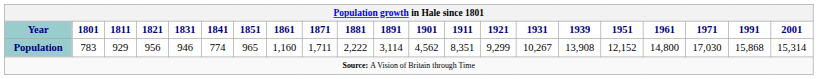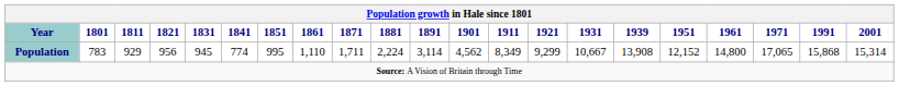 <table class="wikitable" style="font-size:90%;width:70%;border:0px;text-align:center;line-height:120%;">
 <tr>
 <th colspan="21" style="text-align:center;font-size:90%;"><a href='#'>Population growth</a> in Hale since 1801</th>
 </tr>
 <tr>
 <th style="background: #99CCCC; color: #000080" height="17">Year</th>
 <th style="background: #FFFFFF; color:#000080;">1801</th>
 <th style="background: #FFFFFF; color:#000080;">1811</th>
 <th style="background: #FFFFFF; color:#000080;">1821</th>
 <th style="background: #FFFFFF; color:#000080;">1831</th>
 <th style="background: #FFFFFF; color:#000080;">1841</th>
 <th style="background: #FFFFFF; color:#000080;">1851</th>
 <th style="background: #FFFFFF; color:#000080;">1861</th>
 <th style="background: #FFFFFF; color:#000080;">1871</th>
 <th style="background: #FFFFFF; color:#000080;">1881</th>
 <th style="background: #FFFFFF; color:#000080;">1891</th>
 <th style="background: #FFFFFF; color:#000080;">1901</th>
 <th style="background: #FFFFFF; color:#000080;">1911</th>
 <th style="background: #FFFFFF; color:#000080;">1921</th>
 <th style="background: #FFFFFF; color:#000080;">1931</th>
 <th style="background: #FFFFFF; color:#000080;">1939</th>
 <th style="background: #FFFFFF; color:#000080;">1951</th>
 <th style="background: #FFFFFF; color:#000080;">1961</th>
 <th style="background: #FFFFFF; color:#000080;">1971</th>
 <th style="background: #FFFFFF; color:#000080;">1991</th>
 <th style="background: #FFFFFF; color:#000080;">2001</th>
 </tr>
 <tr Align="center">
 <th style="background: #99CCCC; color: #000080" height="17">Population</th>
 <td style="background: #FFFFFF; color: black;">783</td>
 <td style="background: #FFFFFF; color: black;">929</td>
 <td style="background: #FFFFFF; color: black;">956</td>
-<td style="background: #FFFFFF; color: black;">946</td>
+<td style="background: #FFFFFF; color: black;">945</td>
 <td style="background: #FFFFFF; color: black;">774</td>
-<td style="background: #FFFFFF; color: black;">965</td>
-<td style="background: #FFFFFF; color: black;">1,160</td>
+<td style="background: #FFFFFF; color: black;">995</td>
+<td style="background: #FFFFFF; color: black;">1,110</td>
 <td style="background: #FFFFFF; color: black;">1,711</td>
-<td style="background: #FFFFFF; color: black;">2,222</td>
+<td style="background: #FFFFFF; color: black;">2,224</td>
 <td style="background: #FFFFFF; color: black;">3,114</td>
 <td style="background: #FFFFFF; color: black;">4,562</td>
-<td style="background: #FFFFFF; color: black;">8,351</td>
+<td style="background: #FFFFFF; color: black;">8,349</td>
 <td style="background: #FFFFFF; color: black;">9,299</td>
-<td style="background: #FFFFFF; color: black;">10,267</td>
+<td style="background: #FFFFFF; color: black;">10,667</td>
 <td style="background: #FFFFFF; color: black;">13,908</td>
 <td style="background: #FFFFFF; color: black;">12,152</td>
 <td style="background: #FFFFFF; color: black;">14,800</td>
-<td style="background: #FFFFFF; color: black;">17,030</td>
+<td style="background: #FFFFFF; color: black;">17,065</td>
 <td style="background: #FFFFFF; color: black;">15,868</td>
 <td style="background: #FFFFFF; color: black;">15,314</td>
 </tr>
 <tr>
 <td colspan="21" style="text-align:center;font-size:90%;"><small><strong>Source: </strong>A Vision of Britain through Time</small></td>
 </tr>
 </table>
